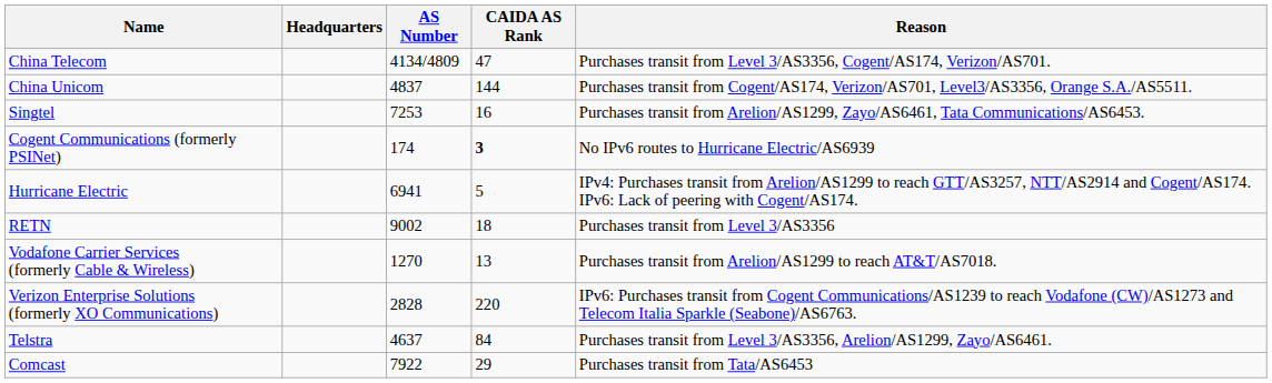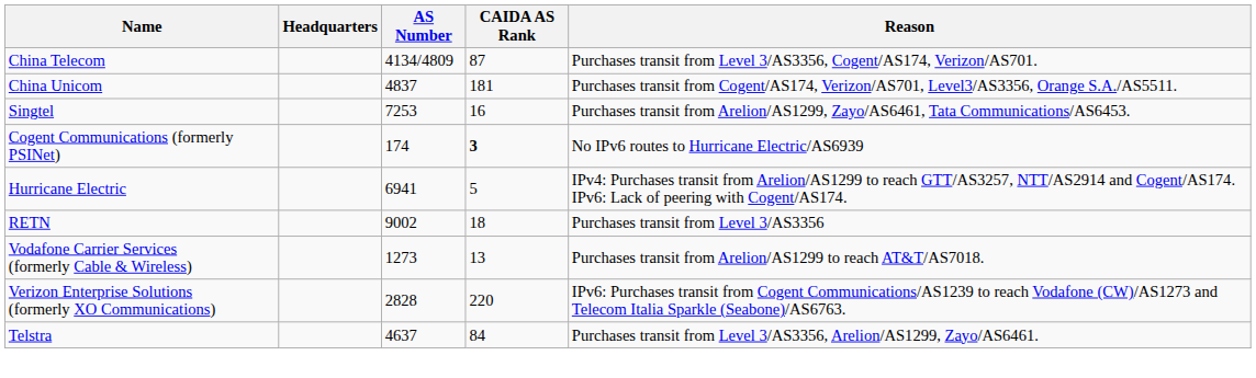 <table class="wikitable sortable">
 <tr>
 <th style="width:22%">Name</th>
 <th>Headquarters</th>
 <th><a href='#'>AS Number</a></th>
 <th>CAIDA AS Rank</th>
 <th>Reason</th>
 </tr>
 <tr>
 <td><a href='#'>China Telecom</a></td>
 <td></td>
 <td>4134/4809</td>
-<td>47</td>
+<td>87</td>
 <td>Purchases transit from <a href='#'>Level 3</a>/AS3356, <a href='#'>Cogent</a>/AS174, <a href='#'>Verizon</a>/AS701.</td>
 </tr>
 <tr>
 <td><a href='#'>China Unicom</a></td>
 <td></td>
 <td>4837</td>
-<td>144</td>
+<td>181</td>
 <td>Purchases transit from <a href='#'>Cogent</a>/AS174, <a href='#'>Verizon</a>/AS701, <a href='#'>Level3</a>/AS3356, <a href='#'>Orange S.A.</a>/AS5511.</td>
 </tr>
 <tr>
 <td><a href='#'>Singtel</a></td>
 <td></td>
 <td>7253</td>
 <td>16</td>
 <td>Purchases transit from <a href='#'>Arelion</a>/AS1299, <a href='#'>Zayo</a>/AS6461, <a href='#'>Tata Communications</a>/AS6453.</td>
 </tr>
 <tr>
 <td><a href='#'>Cogent Communications</a> (formerly <a href='#'>PSINet</a>)</td>
 <td></td>
 <td>174</td>
 <td><strong>3</strong></td>
 <td>No IPv6 routes to <a href='#'>Hurricane Electric</a>/AS6939</td>
 </tr>
 <tr>
 <td><a href='#'>Hurricane Electric</a></td>
 <td></td>
 <td>6941</td>
 <td>5</td>
 <td>IPv4: Purchases transit from <a href='#'>Arelion</a>/AS1299 to reach <a href='#'>GTT</a>/AS3257, <a href='#'>NTT</a>/AS2914 and <a href='#'>Cogent</a>/AS174.<br>IPv6: Lack of peering with <a href='#'>Cogent</a>/AS174.</td>
 </tr>
 <tr>
 <td><a href='#'>RETN</a></td>
 <td></td>
 <td>9002</td>
 <td>18</td>
 <td>Purchases transit from <a href='#'>Level 3</a>/AS3356</td>
 </tr>
 <tr>
 <td><a href='#'>Vodafone Carrier Services</a><br>(formerly <a href='#'>Cable & Wireless</a>)</td>
 <td></td>
-<td>1270</td>
+<td>1273</td>
 <td>13</td>
 <td>Purchases transit from <a href='#'>Arelion</a>/AS1299 to reach <a href='#'>AT&T</a>/AS7018.</td>
 </tr>
 <tr>
 <td><a href='#'>Verizon Enterprise Solutions</a><br>(formerly <a href='#'>XO Communications</a>)</td>
 <td></td>
 <td>2828</td>
 <td>220</td>
 <td>IPv6: Purchases transit from <a href='#'>Cogent Communications</a>/AS1239 to reach <a href='#'>Vodafone (CW)</a>/AS1273 and <a href='#'>Telecom Italia Sparkle (Seabone)</a>/AS6763.</td>
 </tr>
 <tr>
 <td><a href='#'>Telstra</a></td>
 <td></td>
 <td>4637</td>
 <td>84</td>
 <td>Purchases transit from <a href='#'>Level 3</a>/AS3356, <a href='#'>Arelion</a>/AS1299, <a href='#'>Zayo</a>/AS6461.</td>
 </tr>
-<tr>
-<td><a href='#'>Comcast</a></td>
-<td></td>
-<td>7922</td>
-<td>29</td>
-<td>Purchases transit from <a href='#'>Tata</a>/AS6453</td>
-</tr>
 </table>
